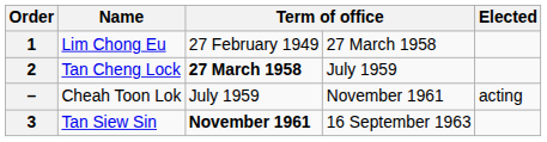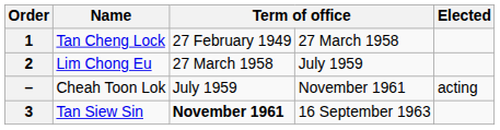 <table class="wikitable">
 <tr>
 <th>Order</th>
 <th>Name</th>
 <th colspan="2">Term of office</th>
 <th>Elected</th>
 </tr>
 <tr>
 <th>1</th>
-<td><a href='#'>Lim Chong Eu</a></td>
+<td><a href='#'>Tan Cheng Lock</a></td>
 <td>27 February 1949</td>
 <td>27 March 1958</td>
 <td></td>
 </tr>
 <tr>
 <th>2</th>
-<td><a href='#'>Tan Cheng Lock</a></td>
-<td><strong>27 March 1958</strong></td>
+<td><a href='#'>Lim Chong Eu</a></td>
+<td>27 March 1958</td>
 <td>July 1959</td>
 <td></td>
 </tr>
 <tr>
 <th>–</th>
 <td>Cheah Toon Lok</td>
 <td>July 1959</td>
 <td>November 1961</td>
 <td>acting</td>
 </tr>
 <tr>
 <th>3</th>
 <td><a href='#'>Tan Siew Sin</a></td>
 <td><strong>November 1961</strong></td>
 <td>16 September 1963</td>
 <td></td>
 </tr>
 </table>
